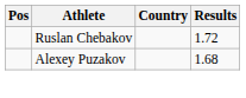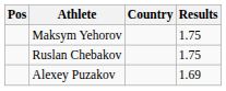 <table class="wikitable">
 <tr>
 <th>Pos</th>
 <th>Athlete</th>
 <th>Country</th>
 <th>Results</th>
 </tr>
 <tr>
 <td align="center"></td>
+<td>Maksym Yehorov</td>
+<td></td>
+<td>1.75</td>
+</tr>
+<tr>
+<td align="center"></td>
 <td>Ruslan Chebakov</td>
 <td></td>
-<td>1.72</td>
+<td>1.75</td>
 </tr>
 <tr>
 <td align="center"></td>
 <td>Alexey Puzakov</td>
 <td></td>
-<td>1.68</td>
+<td>1.69</td>
 </tr>
 </table>
